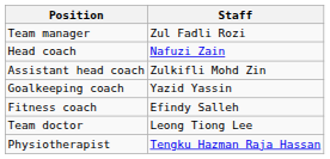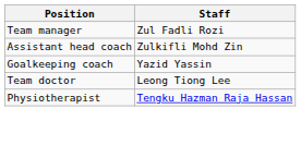 <table class="wikitable">
 <tr>
 <th>Position</th>
 <th>Staff</th>
 </tr>
 <tr>
 <td>Team manager</td>
 <td> Zul Fadli Rozi</td>
 </tr>
 <tr>
-<td>Head coach</td>
-<td> <a href='#'>Nafuzi Zain</a></td>
-</tr>
-<tr>
 <td>Assistant head coach</td>
 <td> Zulkifli Mohd Zin</td>
 </tr>
 <tr>
 <td>Goalkeeping coach</td>
 <td> Yazid Yassin</td>
-</tr>
-<tr>
-<td>Fitness coach</td>
-<td> Efindy Salleh</td>
 </tr>
 <tr>
 <td>Team doctor</td>
 <td> Leong Tiong Lee</td>
 </tr>
 <tr>
 <td>Physiotherapist</td>
 <td> <a href='#'>Tengku Hazman Raja Hassan</a></td>
 </tr>
 </table>
